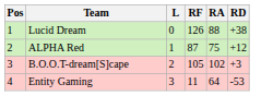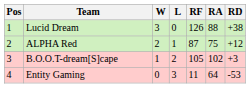 <table class="wikitable">
 <tr>
 <th width="20">Pos</th>
 <th width="200">Team</th>
+<th width="20">W</th>
 <th width="20">L</th>
 <th width="20">RF</th>
 <th width="20">RA</th>
 <th width="20">RD</th>
 </tr>
 <tr style="background: #D0F0C0;">
 <td>1</td>
 <td>Lucid Dream</td>
+<td>3</td>
 <td>0</td>
 <td>126</td>
 <td>88</td>
 <td>+38</td>
 </tr>
 <tr style="background: #D0F0C0;">
 <td>2</td>
 <td>ALPHA Red</td>
+<td>2</td>
 <td>1</td>
 <td>87</td>
 <td>75</td>
 <td>+12</td>
 </tr>
 <tr style="background: #FFCCCC;">
 <td>3</td>
 <td>B.O.O.T-dream[S]cape</td>
+<td>1</td>
 <td>2</td>
 <td>105</td>
 <td>102</td>
 <td>+3</td>
 </tr>
 <tr style="background: #FFCCCC;">
 <td>4</td>
 <td>Entity Gaming</td>
+<td>0</td>
 <td>3</td>
 <td>11</td>
 <td>64</td>
 <td>-53</td>
 </tr>
 </table>
